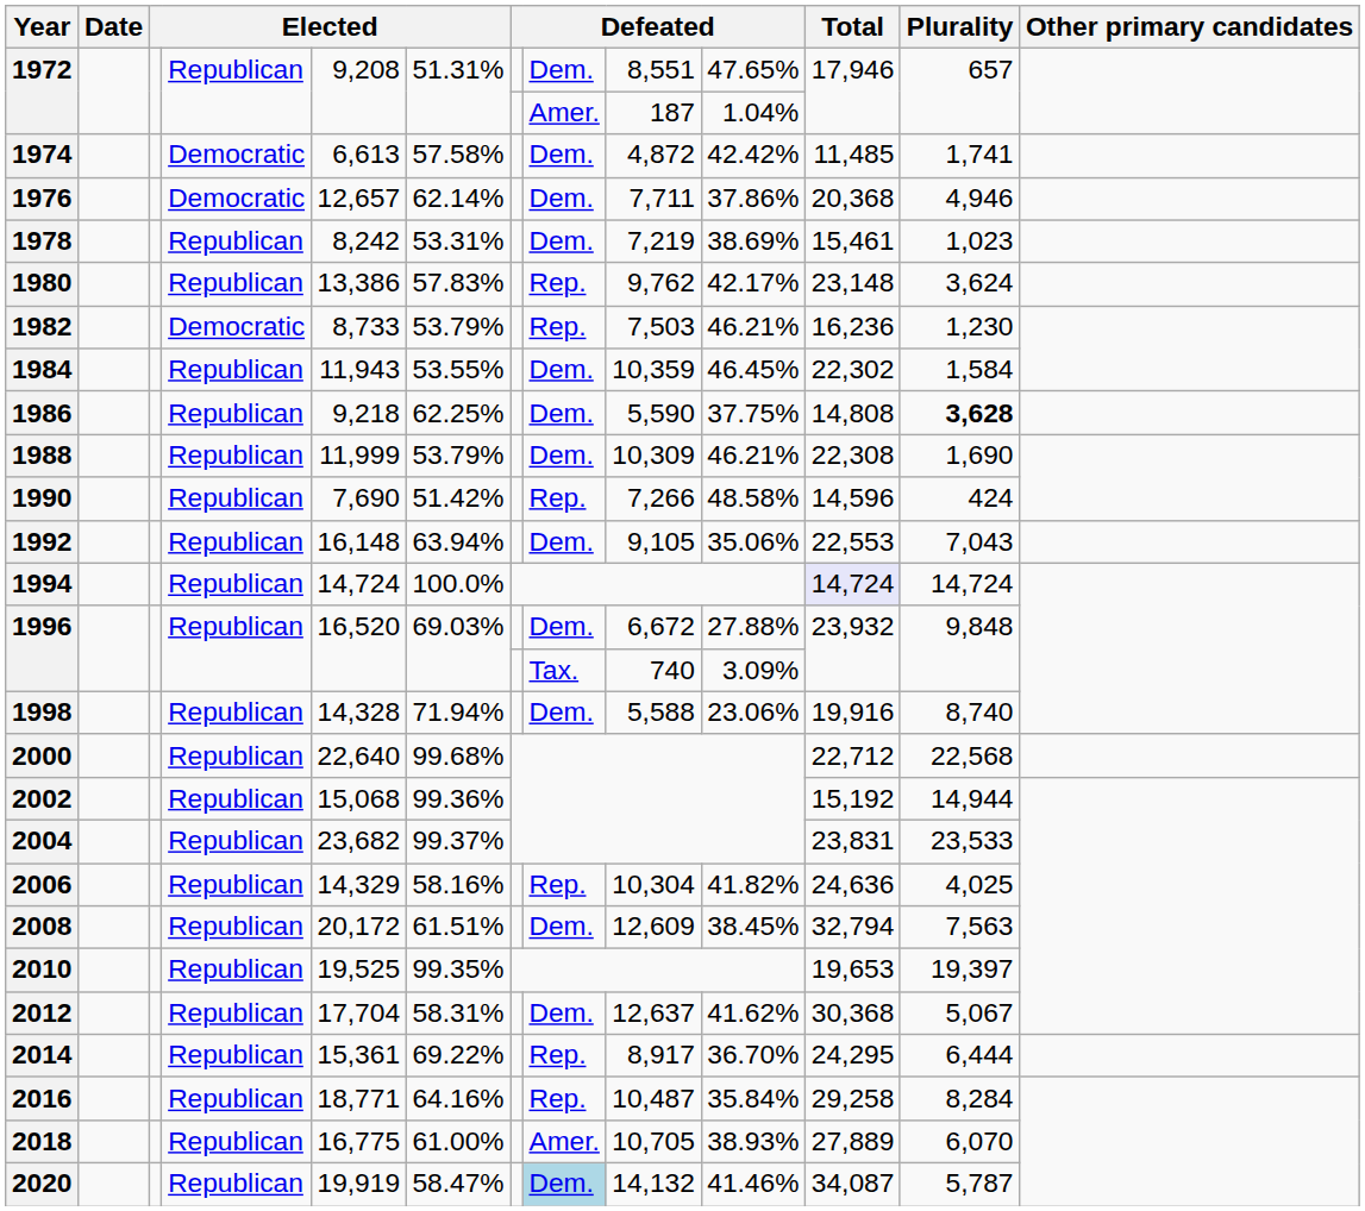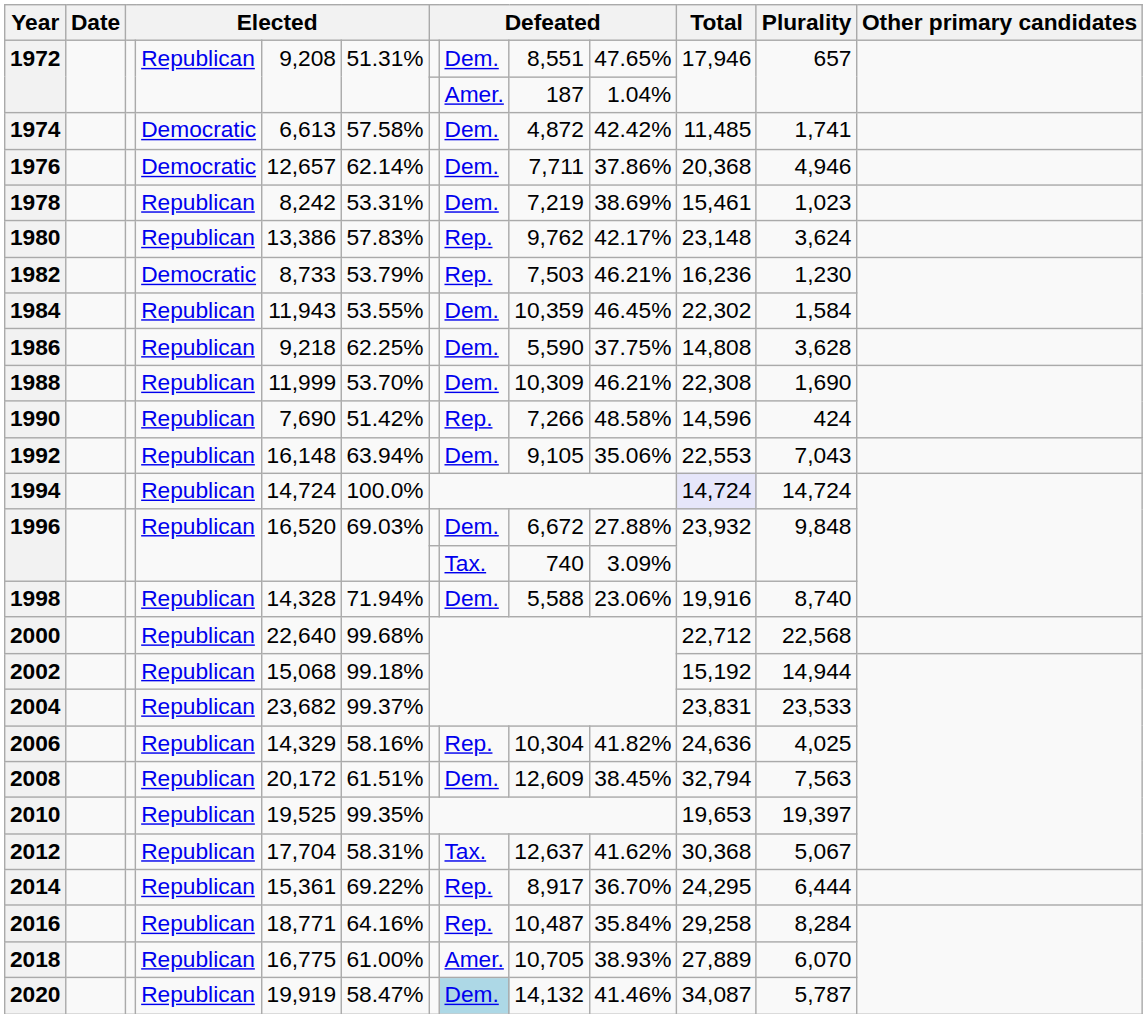 <table class=wikitable>
 <tr>
 <th>Year</th>
 <th>Date</th>
 <th ! colspan="4">Elected</th>
 <th ! colspan="4">Defeated</th>
 <th>Total</th>
 <th>Plurality</th>
 <th>Other primary candidates</th>
 </tr>
 <tr>
 <th rowspan="2" valign="top">1972</th>
 <td rowspan="2" valign="top"></td>
 <td rowspan="2" valign="top"></td>
 <td rowspan="2" valign="top" ><a href='#'>Republican</a></td>
 <td rowspan="2" valign="top" align="right">9,208</td>
 <td rowspan="2" valign="top" align="right">51.31%</td>
 <td valign="top"></td>
 <td valign="top" ><a href='#'>Dem.</a></td>
 <td valign="top" align="right">8,551</td>
 <td valign="top" align="right">47.65%</td>
 <td rowspan="2" valign="top" align="right">17,946</td>
 <td rowspan="2" valign="top" align="right">657</td>
 <td rowspan="2" valign="top"></td>
 </tr>
 <tr>
 <td valign="top"></td>
 <td valign="top" ><a href='#'>Amer.</a></td>
 <td valign="top" align="right">187</td>
 <td valign="top" align="right">1.04%</td>
 </tr>
 <tr>
 <th valign="top">1974</th>
 <td valign="top"></td>
 <td valign="top"></td>
 <td valign="top" ><a href='#'>Democratic</a></td>
 <td valign="top" align="right">6,613</td>
 <td valign="top" align="right">57.58%</td>
 <td valign="top"></td>
 <td valign="top" ><a href='#'>Dem.</a></td>
 <td valign="top" align="right">4,872</td>
 <td valign="top" align="right">42.42%</td>
 <td valign="top" align="right">11,485</td>
 <td valign="top" align="right">1,741</td>
 <td valign="top"></td>
 </tr>
 <tr>
 <th valign="top">1976</th>
 <td valign="top"></td>
 <td valign="top"></td>
 <td valign="top" ><a href='#'>Democratic</a></td>
 <td valign="top" align="right">12,657</td>
 <td valign="top" align="right">62.14%</td>
 <td valign="top"></td>
 <td valign="top" ><a href='#'>Dem.</a></td>
 <td valign="top" align="right">7,711</td>
 <td valign="top" align="right">37.86%</td>
 <td valign="top" align="right">20,368</td>
 <td valign="top" align="right">4,946</td>
 <td valign="top"></td>
 </tr>
 <tr>
 <th valign="top">1978</th>
 <td valign="top"></td>
 <td valign="top"></td>
 <td valign="top" ><a href='#'>Republican</a></td>
 <td valign="top" align="right">8,242</td>
 <td valign="top" align="right">53.31%</td>
 <td valign="top"></td>
 <td valign="top" ><a href='#'>Dem.</a></td>
 <td valign="top" align="right">7,219</td>
 <td valign="top" align="right">38.69%</td>
 <td valign="top" align="right">15,461</td>
 <td valign="top" align="right">1,023</td>
 <td valign="top"></td>
 </tr>
 <tr>
 <th valign="top">1980</th>
 <td valign="top"></td>
 <td valign="top"></td>
 <td valign="top" ><a href='#'>Republican</a></td>
 <td valign="top" align="right">13,386</td>
 <td valign="top" align="right">57.83%</td>
 <td valign="top"></td>
 <td valign="top" ><a href='#'>Rep.</a></td>
 <td valign="top" align="right">9,762</td>
 <td valign="top" align="right">42.17%</td>
 <td valign="top" align="right">23,148</td>
 <td valign="top" align="right">3,624</td>
 <td valign="top"></td>
 </tr>
 <tr>
 <th valign="top">1982</th>
 <td valign="top"></td>
 <td valign="top"></td>
 <td valign="top" ><a href='#'>Democratic</a></td>
 <td valign="top" align="right">8,733</td>
 <td valign="top" align="right">53.79%</td>
 <td valign="top"></td>
 <td valign="top" ><a href='#'>Rep.</a></td>
 <td valign="top" align="right">7,503</td>
 <td valign="top" align="right">46.21%</td>
 <td valign="top" align="right">16,236</td>
 <td valign="top" align="right">1,230</td>
 <td rowspan="2"></td>
 </tr>
 <tr>
 <th valign="top">1984</th>
 <td valign="top"></td>
 <td valign="top"></td>
 <td valign="top" ><a href='#'>Republican</a></td>
 <td valign="top" align="right">11,943</td>
 <td valign="top" align="right">53.55%</td>
 <td valign="top"></td>
 <td valign="top" ><a href='#'>Dem.</a></td>
 <td valign="top" align="right">10,359</td>
 <td valign="top" align="right">46.45%</td>
 <td valign="top" align="right">22,302</td>
 <td valign="top" align="right">1,584</td>
 </tr>
 <tr>
 <th valign="top">1986</th>
 <td valign="top"></td>
 <td valign="top"></td>
 <td valign="top" ><a href='#'>Republican</a></td>
 <td valign="top" align="right">9,218</td>
 <td valign="top" align="right">62.25%</td>
 <td valign="top"></td>
 <td valign="top" ><a href='#'>Dem.</a></td>
 <td valign="top" align="right">5,590</td>
 <td valign="top" align="right">37.75%</td>
 <td valign="top" align="right">14,808</td>
-<td valign="top" align="right"><strong>3,628</strong></td>
+<td valign="top" align="right">3,628</td>
 <td valign="top"></td>
 </tr>
 <tr>
 <th valign="top">1988</th>
 <td valign="top"></td>
 <td valign="top"></td>
 <td valign="top" ><a href='#'>Republican</a></td>
 <td valign="top" align="right">11,999</td>
-<td valign="top" align="right">53.79%</td>
+<td valign="top" align="right">53.70%</td>
 <td valign="top"></td>
 <td valign="top" ><a href='#'>Dem.</a></td>
 <td valign="top" align="right">10,309</td>
 <td valign="top" align="right">46.21%</td>
 <td valign="top" align="right">22,308</td>
 <td valign="top" align="right">1,690</td>
 <td rowspan="2"></td>
 </tr>
 <tr>
 <th valign="top">1990</th>
 <td valign="top"></td>
 <td valign="top"></td>
 <td valign="top" ><a href='#'>Republican</a></td>
 <td valign="top" align="right">7,690</td>
 <td valign="top" align="right">51.42%</td>
 <td valign="top"></td>
 <td valign="top" ><a href='#'>Rep.</a></td>
 <td valign="top" align="right">7,266</td>
 <td valign="top" align="right">48.58%</td>
 <td valign="top" align="right">14,596</td>
 <td valign="top" align="right">424</td>
 </tr>
 <tr>
 <th valign="top">1992</th>
 <td valign="top"></td>
 <td valign="top"></td>
 <td valign="top" ><a href='#'>Republican</a></td>
 <td valign="top" align="right">16,148</td>
 <td valign="top" align="right">63.94%</td>
 <td valign="top"></td>
 <td valign="top" ><a href='#'>Dem.</a></td>
 <td valign="top" align="right">9,105</td>
 <td valign="top" align="right">35.06%</td>
 <td valign="top" align="right">22,553</td>
 <td valign="top" align="right">7,043</td>
 <td valign="top"></td>
 </tr>
 <tr>
 <th valign="top">1994</th>
 <td valign="top"></td>
 <td valign="top"></td>
 <td valign="top" ><a href='#'>Republican</a></td>
 <td valign="top" align="right">14,724</td>
 <td valign="top" align="right">100.0%</td>
 <td valign="top" colspan="4"></td>
 <td valign="top" align="right" style="background: lavender;">14,724</td>
 <td valign="top" align="right">14,724</td>
 <td valign="top" rowspan="4"></td>
 </tr>
 <tr>
 <th valign="top" rowspan="2">1996</th>
 <td valign="top" rowspan="2"></td>
 <td valign="top" rowspan="2"></td>
 <td valign="top" rowspan="2" ><a href='#'>Republican</a></td>
 <td valign="top" rowspan="2" align="right">16,520</td>
 <td valign="top" rowspan="2" align="right">69.03%</td>
 <td valign="top"></td>
 <td valign="top" ><a href='#'>Dem.</a></td>
 <td valign="top" align="right">6,672</td>
 <td valign="top" align="right">27.88%</td>
 <td valign="top" rowspan="2" align="right">23,932</td>
 <td valign="top" rowspan="2" align="right">9,848</td>
 </tr>
 <tr>
 <td valign="top"></td>
 <td valign="top" ><a href='#'>Tax.</a></td>
 <td valign="top" align="right">740</td>
 <td valign="top" align="right">3.09%</td>
 </tr>
 <tr>
 <th valign="top">1998</th>
 <td valign="top"></td>
 <td valign="top"></td>
 <td valign="top" ><a href='#'>Republican</a></td>
 <td valign="top" align="right">14,328</td>
 <td valign="top" align="right">71.94%</td>
 <td valign="top"></td>
 <td valign="top" ><a href='#'>Dem.</a></td>
 <td valign="top" align="right">5,588</td>
 <td valign="top" align="right">23.06%</td>
 <td valign="top" align="right">19,916</td>
 <td valign="top" align="right">8,740</td>
 </tr>
 <tr>
 <th valign="top">2000</th>
 <td valign="top"></td>
 <td valign="top"></td>
 <td valign="top" ><a href='#'>Republican</a></td>
 <td valign="top" align="right">22,640</td>
 <td valign="top" align="right">99.68%</td>
 <td valign="top" colspan="4" rowspan="3"></td>
 <td valign="top" align="right">22,712</td>
 <td valign="top" align="right">22,568</td>
 <td valign="top"></td>
 </tr>
 <tr>
 <th valign="top">2002</th>
 <td valign="top"></td>
 <td valign="top"></td>
 <td valign="top" ><a href='#'>Republican</a></td>
 <td valign="top" align="right">15,068</td>
-<td valign="top" align="right">99.36%</td>
+<td valign="top" align="right">99.18%</td>
 <td valign="top" align="right">15,192</td>
 <td valign="top" align="right">14,944</td>
 <td rowspan="6"></td>
 </tr>
 <tr>
 <th valign="top">2004</th>
 <td valign="top"></td>
 <td valign="top"></td>
 <td valign="top" ><a href='#'>Republican</a></td>
 <td valign="top" align="right">23,682</td>
 <td valign="top" align="right">99.37%</td>
 <td valign="top" align="right">23,831</td>
 <td valign="top" align="right">23,533</td>
 </tr>
 <tr>
 <th valign="top">2006</th>
 <td valign="top"></td>
 <td valign="top"></td>
 <td valign="top" ><a href='#'>Republican</a></td>
 <td valign="top" align="right">14,329</td>
 <td valign="top" align="right">58.16%</td>
 <td valign="top"></td>
 <td valign="top" ><a href='#'>Rep.</a></td>
 <td valign="top" align="right">10,304</td>
 <td valign="top" align="right">41.82%</td>
 <td valign="top" align="right">24,636</td>
 <td valign="top" align="right">4,025</td>
 </tr>
 <tr>
 <th valign="top">2008</th>
 <td valign="top"></td>
 <td valign="top"></td>
 <td valign="top" ><a href='#'>Republican</a></td>
 <td valign="top" align="right">20,172</td>
 <td valign="top" align="right">61.51%</td>
 <td valign="top"></td>
 <td valign="top" ><a href='#'>Dem.</a></td>
 <td valign="top" align="right">12,609</td>
 <td valign="top" align="right">38.45%</td>
 <td valign="top" align="right">32,794</td>
 <td valign="top" align="right">7,563</td>
 </tr>
 <tr>
 <th valign="top">2010</th>
 <td valign="top"></td>
 <td valign="top"></td>
 <td valign="top" ><a href='#'>Republican</a></td>
 <td valign="top" align="right">19,525</td>
 <td valign="top" align="right">99.35%</td>
 <td colspan="4"></td>
 <td valign="top" align="right">19,653</td>
 <td valign="top" align="right">19,397</td>
 </tr>
 <tr>
 <th valign="top">2012</th>
 <td valign="top"></td>
 <td valign="top"></td>
 <td valign="top" ><a href='#'>Republican</a></td>
 <td valign="top" align="right">17,704</td>
 <td valign="top" align="right">58.31%</td>
 <td valign="top"></td>
-<td valign="top" ><a href='#'>Dem.</a></td>
+<td valign="top" ><a href='#'>Tax.</a></td>
 <td valign="top" align="right">12,637</td>
 <td valign="top" align="right">41.62%</td>
 <td valign="top" align="right">30,368</td>
 <td valign="top" align="right">5,067</td>
 </tr>
 <tr>
 <th valign="top">2014</th>
 <td valign="top"></td>
 <td valign="top"></td>
 <td valign="top" ><a href='#'>Republican</a></td>
 <td valign="top" align="right">15,361</td>
 <td valign="top" align="right">69.22%</td>
 <td valign="top"></td>
 <td valign="top" ><a href='#'>Rep.</a></td>
 <td valign="top" align="right">8,917</td>
 <td valign="top" align="right">36.70%</td>
 <td valign="top" align="right">24,295</td>
 <td valign="top" align="right">6,444</td>
 <td valign="top"></td>
 </tr>
 <tr>
 <th valign="top">2016</th>
 <td valign="top"></td>
 <td valign="top"></td>
 <td valign="top" ><a href='#'>Republican</a></td>
 <td valign="top" align="right">18,771</td>
 <td valign="top" align="right">64.16%</td>
 <td valign="top"></td>
 <td valign="top" ><a href='#'>Rep.</a></td>
 <td valign="top" align="right">10,487</td>
 <td valign="top" align="right">35.84%</td>
 <td valign="top" align="right">29,258</td>
 <td valign="top" align="right">8,284</td>
 <td rowspan="3"></td>
 </tr>
 <tr>
 <th valign="top">2018</th>
 <td valign="top"></td>
 <td valign="top"></td>
 <td valign="top" ><a href='#'>Republican</a></td>
 <td valign="top" align="right">16,775</td>
 <td valign="top" align="right">61.00%</td>
 <td valign="top"></td>
 <td valign="top" ><a href='#'>Amer.</a></td>
 <td valign="top" align="right">10,705</td>
 <td valign="top" align="right">38.93%</td>
 <td valign="top" align="right">27,889</td>
 <td valign="top" align="right">6,070</td>
 </tr>
 <tr>
 <th valign="top">2020</th>
 <td valign="top"></td>
 <td valign="top"></td>
 <td valign="top" ><a href='#'>Republican</a></td>
 <td valign="top" align="right">19,919</td>
 <td valign="top" align="right">58.47%</td>
 <td valign="top"></td>
 <td valign="top"  style="background: lightblue;"><a href='#'>Dem.</a></td>
 <td valign="top" align="right">14,132</td>
 <td valign="top" align="right">41.46%</td>
 <td valign="top" align="right">34,087</td>
 <td valign="top" align="right">5,787</td>
 </tr>
 </table>
